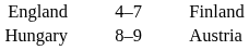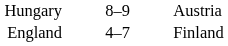 <table style="text-align:center">
 <tr>
 <th width=200></th>
 <th width=100></th>
 <th width=200></th>
 </tr>
 <tr>
+<td align=right>Hungary </td>
+<td>8–9</td>
+<td align=left> Austria</td>
+</tr>
+<tr>
 <td align=right>England </td>
 <td>4–7</td>
 <td align=left> Finland</td>
 </tr>
-<tr>
-<td align=right>Hungary </td>
-<td>8–9</td>
-<td align=left> Austria</td>
-</tr>
 </table>
